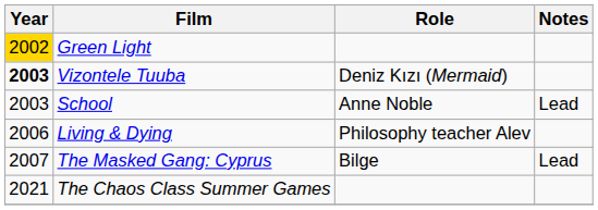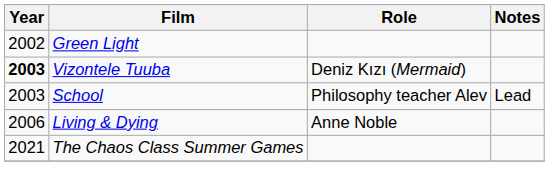 <table Class="wikitable sortable">
 <tr>
 <th>Year</th>
 <th>Film</th>
 <th>Role</th>
 <th class="unsortable">Notes</th>
 </tr>
 <tr>
-<td style="background: gold;">2002</td>
+<td>2002</td>
 <td><em><a href='#'>Green Light</a></em></td>
 <td></td>
 <td></td>
 </tr>
 <tr>
 <td><strong>2003</strong></td>
 <td><em><a href='#'>Vizontele Tuuba</a></em></td>
 <td>Deniz Kızı (<em>Mermaid</em>)</td>
 <td></td>
 </tr>
 <tr>
 <td>2003</td>
 <td><em><a href='#'>School</a></em></td>
-<td>Anne Noble</td>
+<td>Philosophy teacher Alev</td>
 <td>Lead</td>
 </tr>
 <tr>
 <td>2006</td>
 <td><em><a href='#'>Living & Dying</a></em></td>
-<td>Philosophy teacher Alev</td>
+<td>Anne Noble</td>
 <td></td>
-</tr>
-<tr>
-<td>2007</td>
-<td><em><a href='#'>The Masked Gang: Cyprus</a></em></td>
-<td>Bilge</td>
-<td>Lead</td>
 </tr>
 <tr>
 <td>2021</td>
 <td><em>The Chaos Class Summer Games</em></td>
 <td></td>
 <td></td>
 </tr>
 <tr>
 </tr>
 </table>
